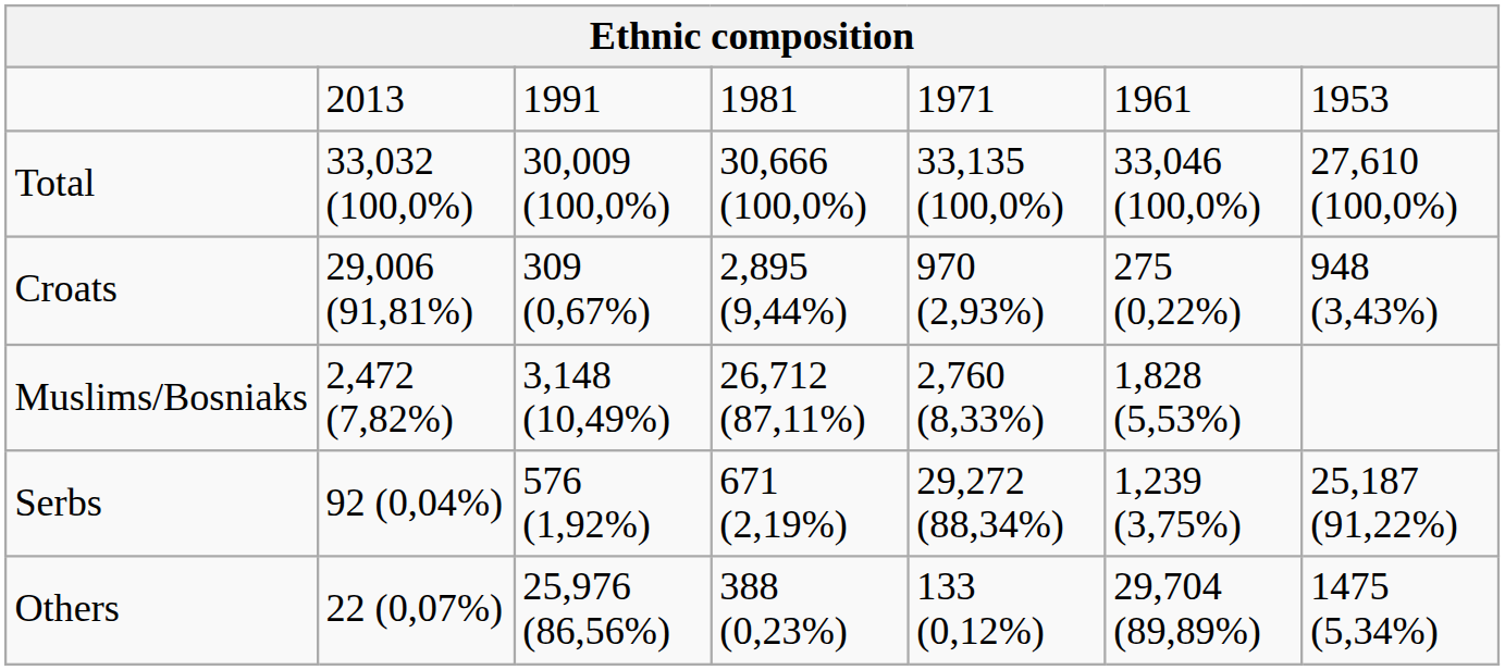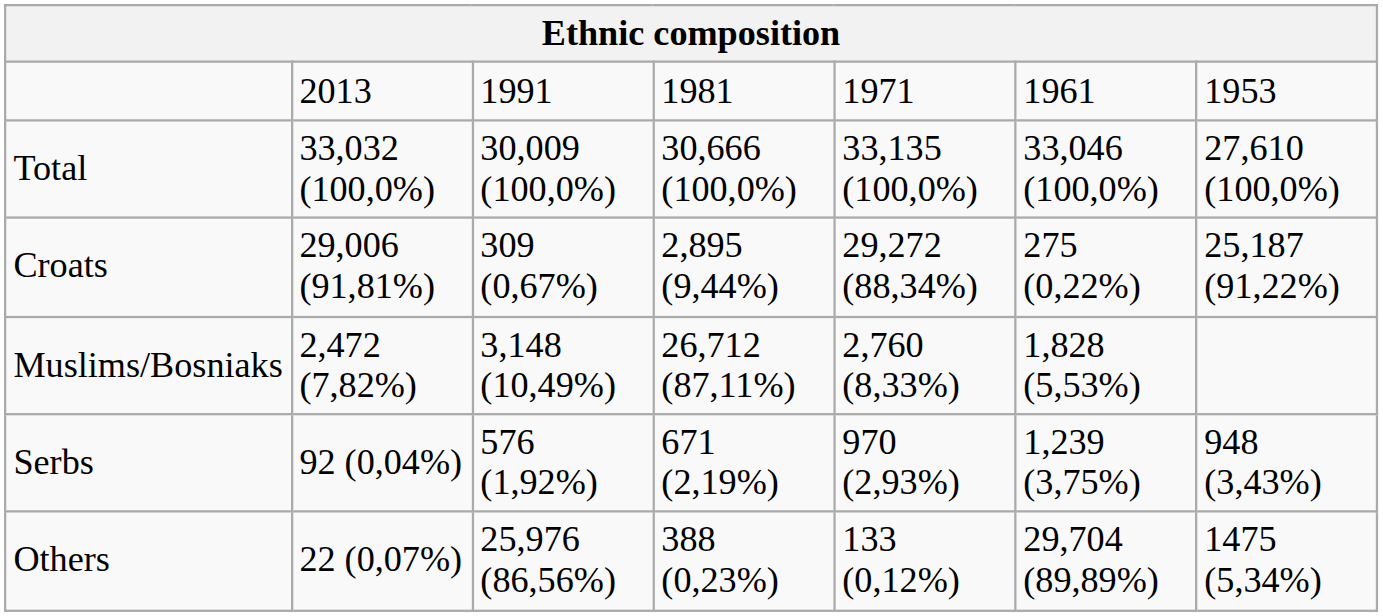 <table class="wikitable">
 <tr>
 <th colspan="8">Ethnic composition</th>
 </tr>
 <tr>
 <td></td>
 <td>2013</td>
 <td>1991</td>
 <td>1981</td>
 <td>1971</td>
 <td>1961</td>
 <td>1953</td>
 </tr>
 <tr>
 <td>Total</td>
 <td>33,032 (100,0%)</td>
 <td>30,009 (100,0%)</td>
 <td>30,666 (100,0%)</td>
 <td>33,135 (100,0%)</td>
 <td>33,046 (100,0%)</td>
 <td>27,610 (100,0%)</td>
 </tr>
 <tr>
 <td>Croats</td>
 <td>29,006 (91,81%)</td>
 <td>309 (0,67%)</td>
 <td>2,895 (9,44%)</td>
-<td>970 (2,93%)</td>
+<td>29,272 (88,34%)</td>
 <td>275 (0,22%)</td>
-<td>948 (3,43%)</td>
+<td>25,187 (91,22%)</td>
 </tr>
 <tr>
 <td>Muslims/Bosniaks</td>
 <td>2,472 (7,82%)</td>
 <td>3,148 (10,49%)</td>
 <td>26,712 (87,11%)</td>
 <td>2,760 (8,33%)</td>
 <td>1,828 (5,53%)</td>
 <td></td>
 </tr>
 <tr>
 <td>Serbs</td>
 <td>92 (0,04%)</td>
 <td>576 (1,92%)</td>
 <td>671 (2,19%)</td>
-<td>29,272 (88,34%)</td>
+<td>970 (2,93%)</td>
 <td>1,239 (3,75%)</td>
-<td>25,187 (91,22%)</td>
+<td>948 (3,43%)</td>
 </tr>
 <tr>
 <td>Others</td>
 <td>22 (0,07%)</td>
 <td>25,976 (86,56%)</td>
 <td>388 (0,23%)</td>
 <td>133 (0,12%)</td>
 <td>29,704 (89,89%)</td>
 <td>1475 (5,34%)</td>
 </tr>
 </table>
